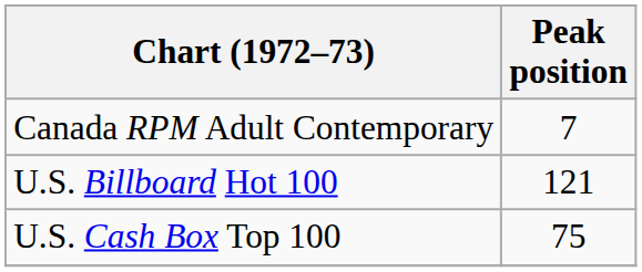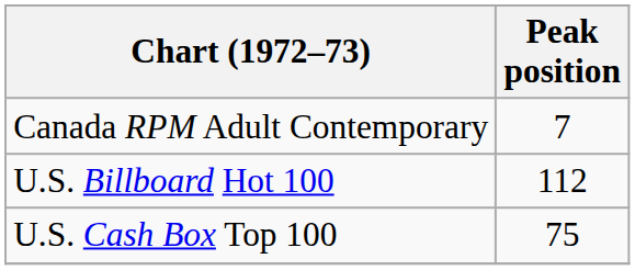 <table class="wikitable">
 <tr>
 <th>Chart (1972–73)</th>
 <th>Peak<br>position</th>
 </tr>
 <tr>
 <td>Canada <em>RPM</em> Adult Contemporary</td>
 <td style="text-align:center;">7</td>
 </tr>
 <tr>
 <td>U.S. <em><a href='#'>Billboard</a></em> <a href='#'>Hot 100</a></td>
-<td style="text-align:center;">121</td>
+<td style="text-align:center;">112</td>
 </tr>
 <tr>
 <td>U.S. <a href='#'><em>Cash Box</em></a> Top 100</td>
 <td align="center">75</td>
 </tr>
 <tr>
 </tr>
 </table>
